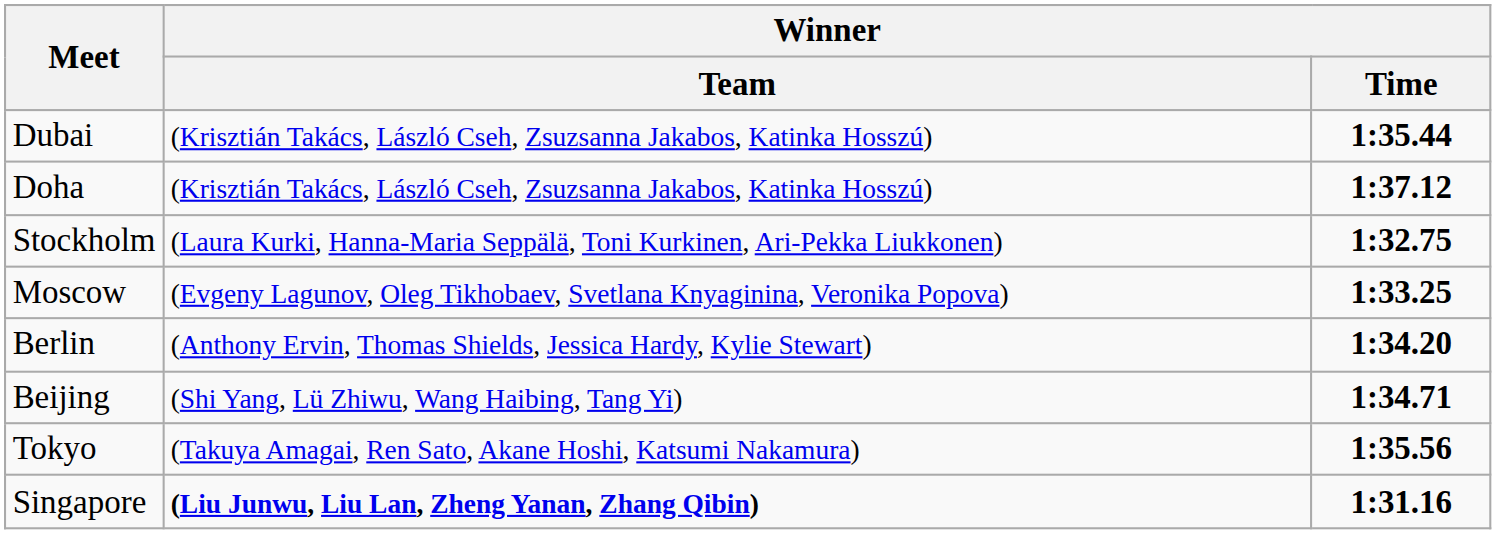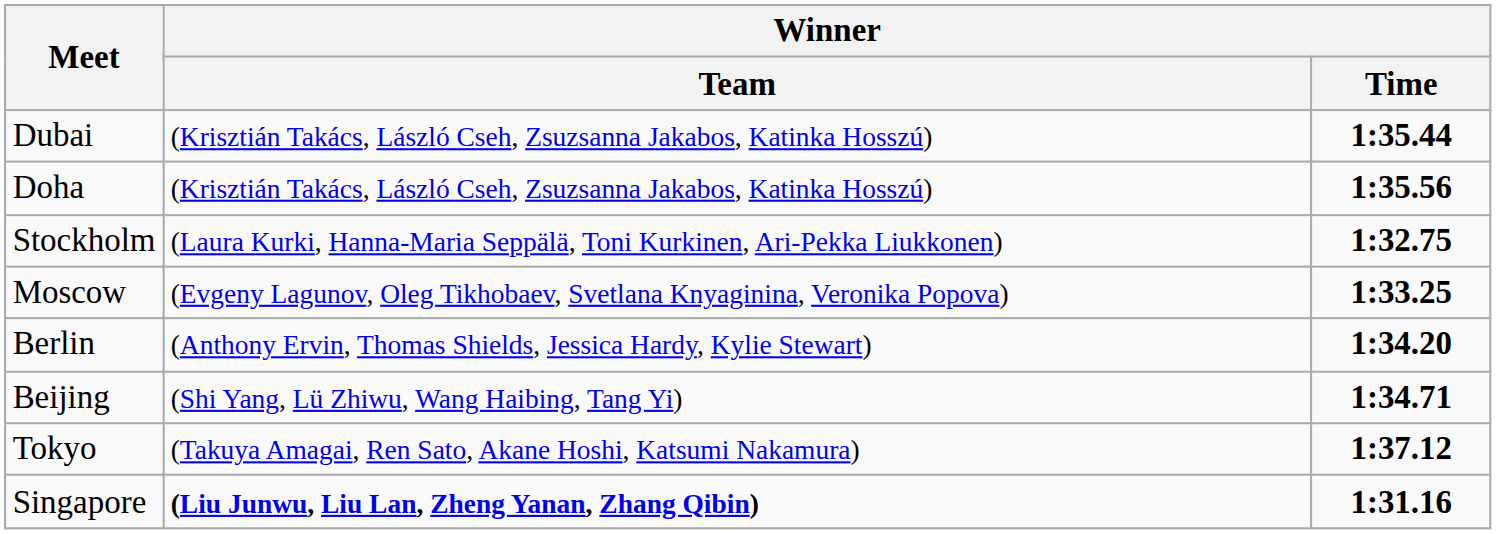 <table class="wikitable">
 <tr>
 <th rowspan="2">Meet</th>
 <th colspan="6">Winner</th>
 </tr>
 <tr>
 <th width=550>Team</th>
 <th width=80>Time</th>
 </tr>
 <tr>
 <td>Dubai</td>
 <td> <small>(<a href='#'>Krisztián Takács</a>, <a href='#'>László Cseh</a>, <a href='#'>Zsuzsanna Jakabos</a>, <a href='#'>Katinka Hosszú</a>)</small></td>
 <td align=center><strong>1:35.44</strong></td>
 </tr>
 <tr>
 <td>Doha</td>
 <td> <small>(<a href='#'>Krisztián Takács</a>, <a href='#'>László Cseh</a>, <a href='#'>Zsuzsanna Jakabos</a>, <a href='#'>Katinka Hosszú</a>)</small></td>
-<td align=center><strong>1:37.12</strong></td>
+<td align=center><strong>1:35.56</strong></td>
 </tr>
 <tr>
 <td>Stockholm</td>
 <td> <small>(<a href='#'>Laura Kurki</a>, <a href='#'>Hanna-Maria Seppälä</a>, <a href='#'>Toni Kurkinen</a>, <a href='#'>Ari-Pekka Liukkonen</a>)</small></td>
 <td align=center><strong>1:32.75</strong></td>
 </tr>
 <tr>
 <td>Moscow</td>
 <td> <small>(<a href='#'>Evgeny Lagunov</a>, <a href='#'>Oleg Tikhobaev</a>, <a href='#'>Svetlana Knyaginina</a>, <a href='#'>Veronika Popova</a>)</small></td>
 <td align=center><strong>1:33.25</strong></td>
 </tr>
 <tr>
 <td>Berlin</td>
 <td> <small>(<a href='#'>Anthony Ervin</a>, <a href='#'>Thomas Shields</a>, <a href='#'>Jessica Hardy</a>, <a href='#'>Kylie Stewart</a>)</small></td>
 <td align=center><strong>1:34.20</strong></td>
 </tr>
 <tr>
 <td>Beijing</td>
 <td> <small>(<a href='#'>Shi Yang</a>, <a href='#'>Lü Zhiwu</a>, <a href='#'>Wang Haibing</a>, <a href='#'>Tang Yi</a>)</small></td>
 <td align=center><strong>1:34.71</strong></td>
 </tr>
 <tr>
 <td>Tokyo</td>
 <td> <small>(<a href='#'>Takuya Amagai</a>, <a href='#'>Ren Sato</a>, <a href='#'>Akane Hoshi</a>, <a href='#'>Katsumi Nakamura</a>)</small></td>
-<td align=center><strong>1:35.56</strong></td>
+<td align=center><strong>1:37.12</strong></td>
 </tr>
 <tr>
 <td>Singapore</td>
 <td><strong> <small>(<a href='#'>Liu Junwu</a>, <a href='#'>Liu Lan</a>, <a href='#'>Zheng Yanan</a>, <a href='#'>Zhang Qibin</a>)</small></strong></td>
 <td align=center><strong>1:31.16</strong></td>
 </tr>
 </table>
